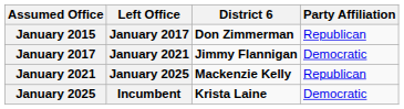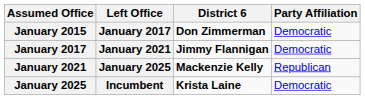 <table class="wikitable" border="1">
 <tr>
 <th>Assumed Office</th>
 <th>Left Office</th>
 <th>District 6</th>
 <th>Party Affiliation</th>
 </tr>
 <tr>
 <th>January 2015</th>
 <th>January 2017</th>
 <td><strong>Don Zimmerman</strong></td>
-<td><a href='#'>Republican</a></td>
+<td><a href='#'>Democratic</a></td>
 </tr>
 <tr>
 <th>January 2017</th>
 <th>January 2021</th>
 <td><strong>Jimmy Flannigan</strong></td>
 <td><a href='#'>Democratic</a></td>
 </tr>
 <tr>
 <th>January 2021</th>
 <th>January 2025</th>
 <td><strong>Mackenzie Kelly</strong></td>
 <td><a href='#'>Republican</a></td>
 </tr>
 <tr>
 <th>January 2025</th>
 <th>Incumbent</th>
 <td><strong>Krista Laine</strong></td>
 <td><a href='#'>Democratic</a></td>
 </tr>
 </table>
